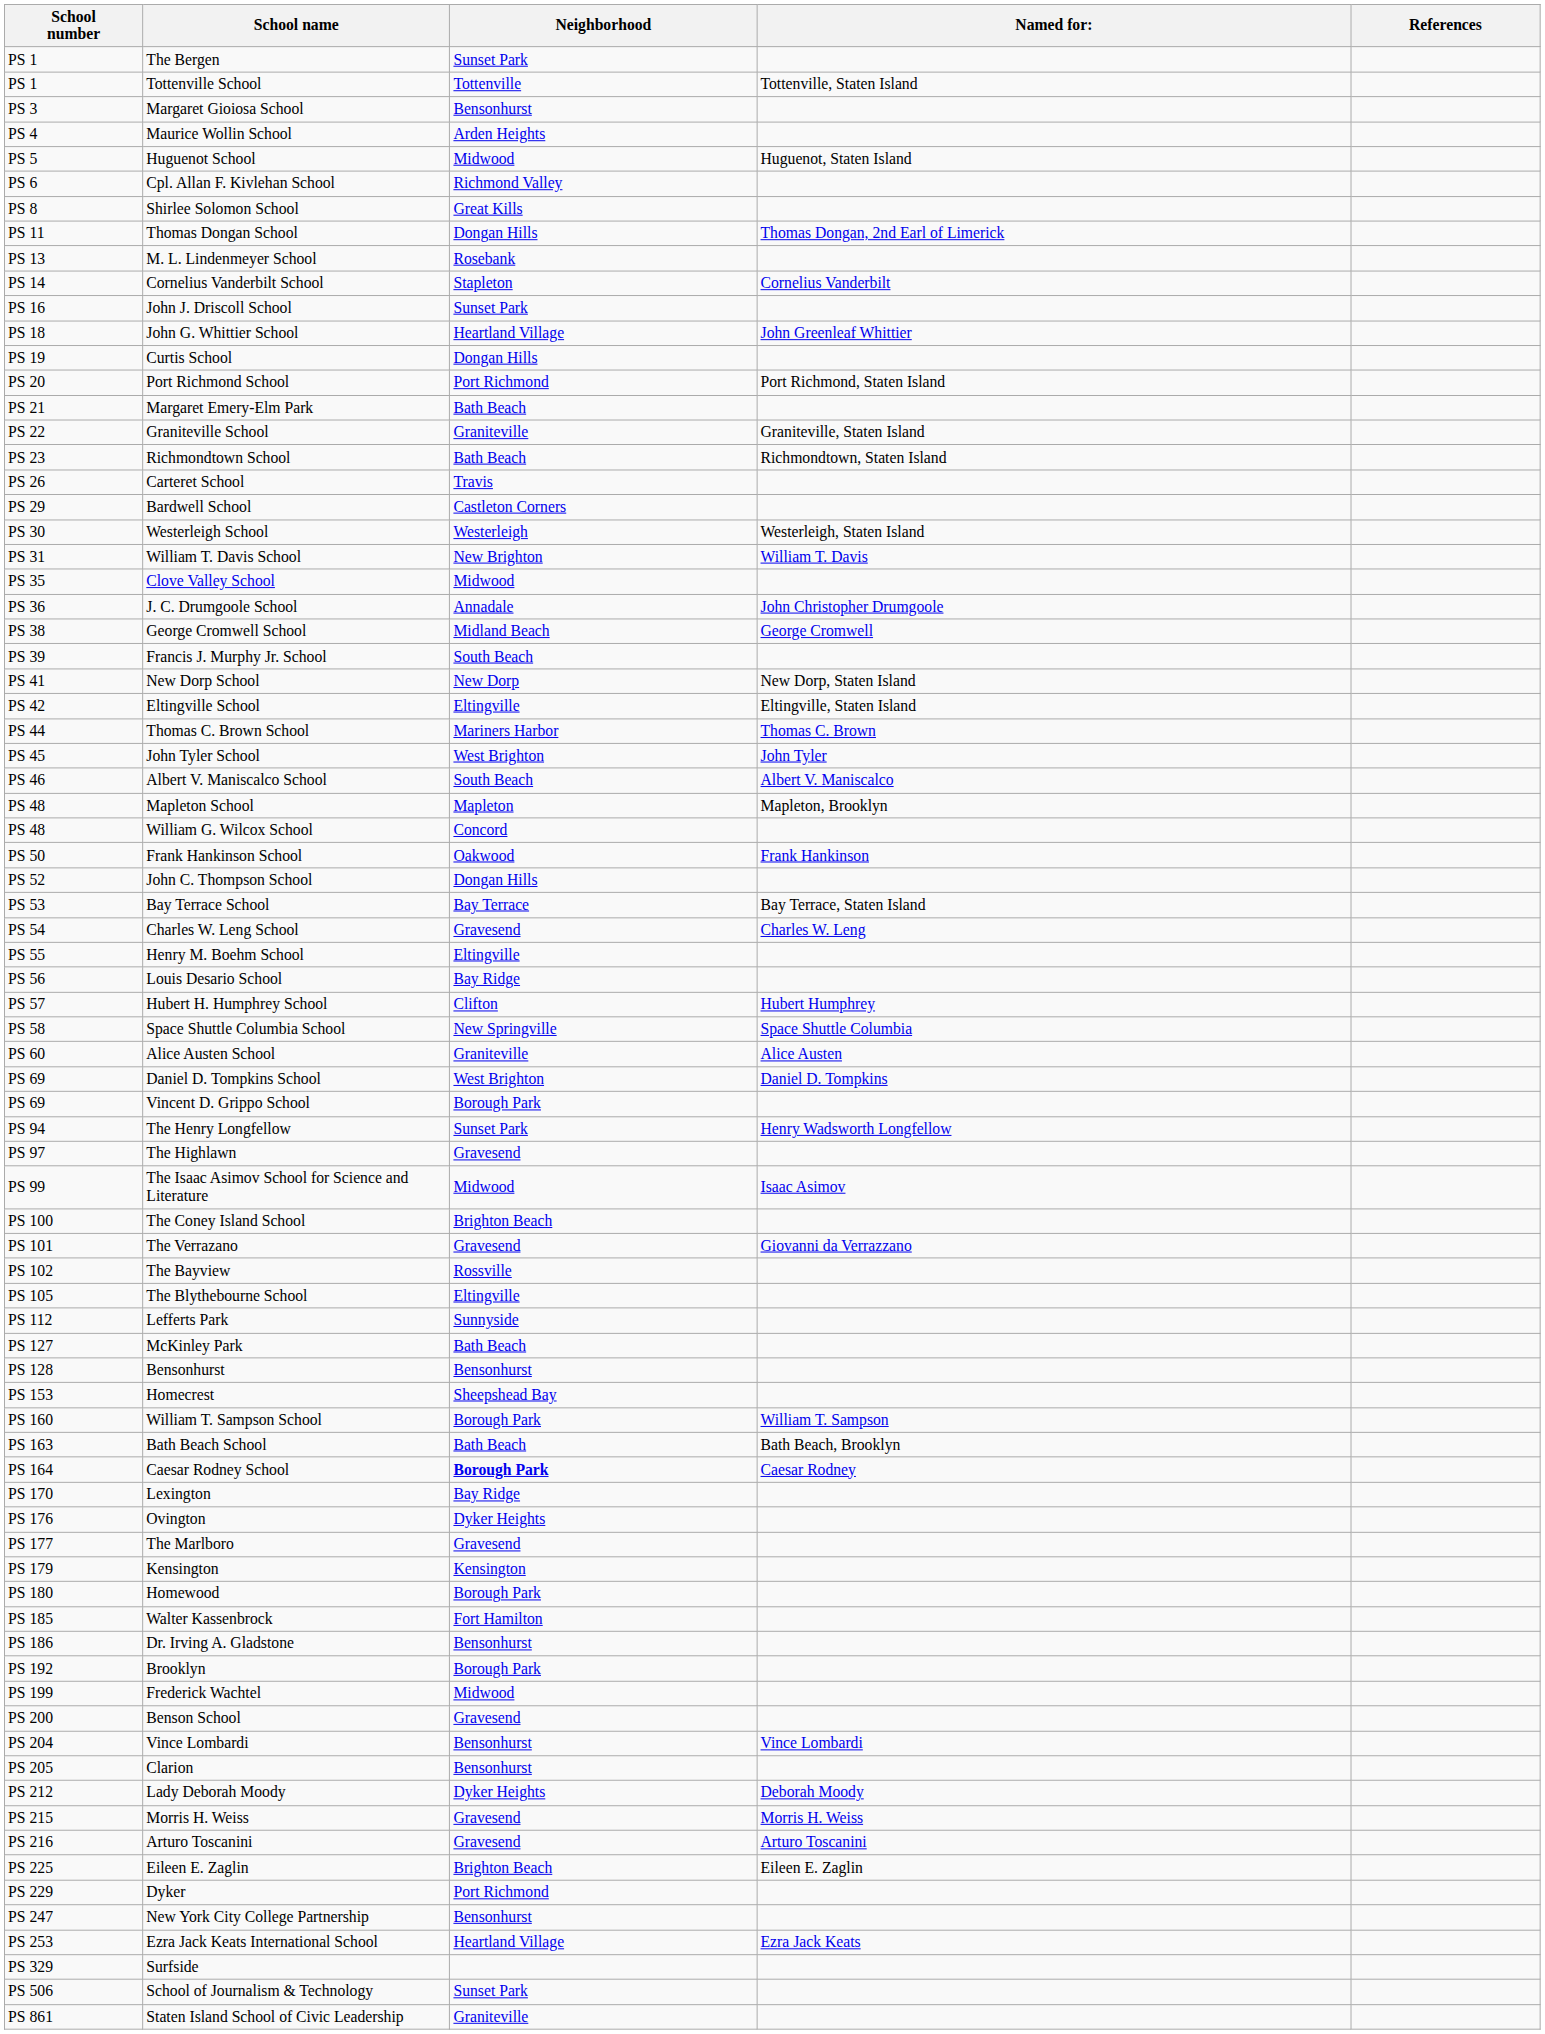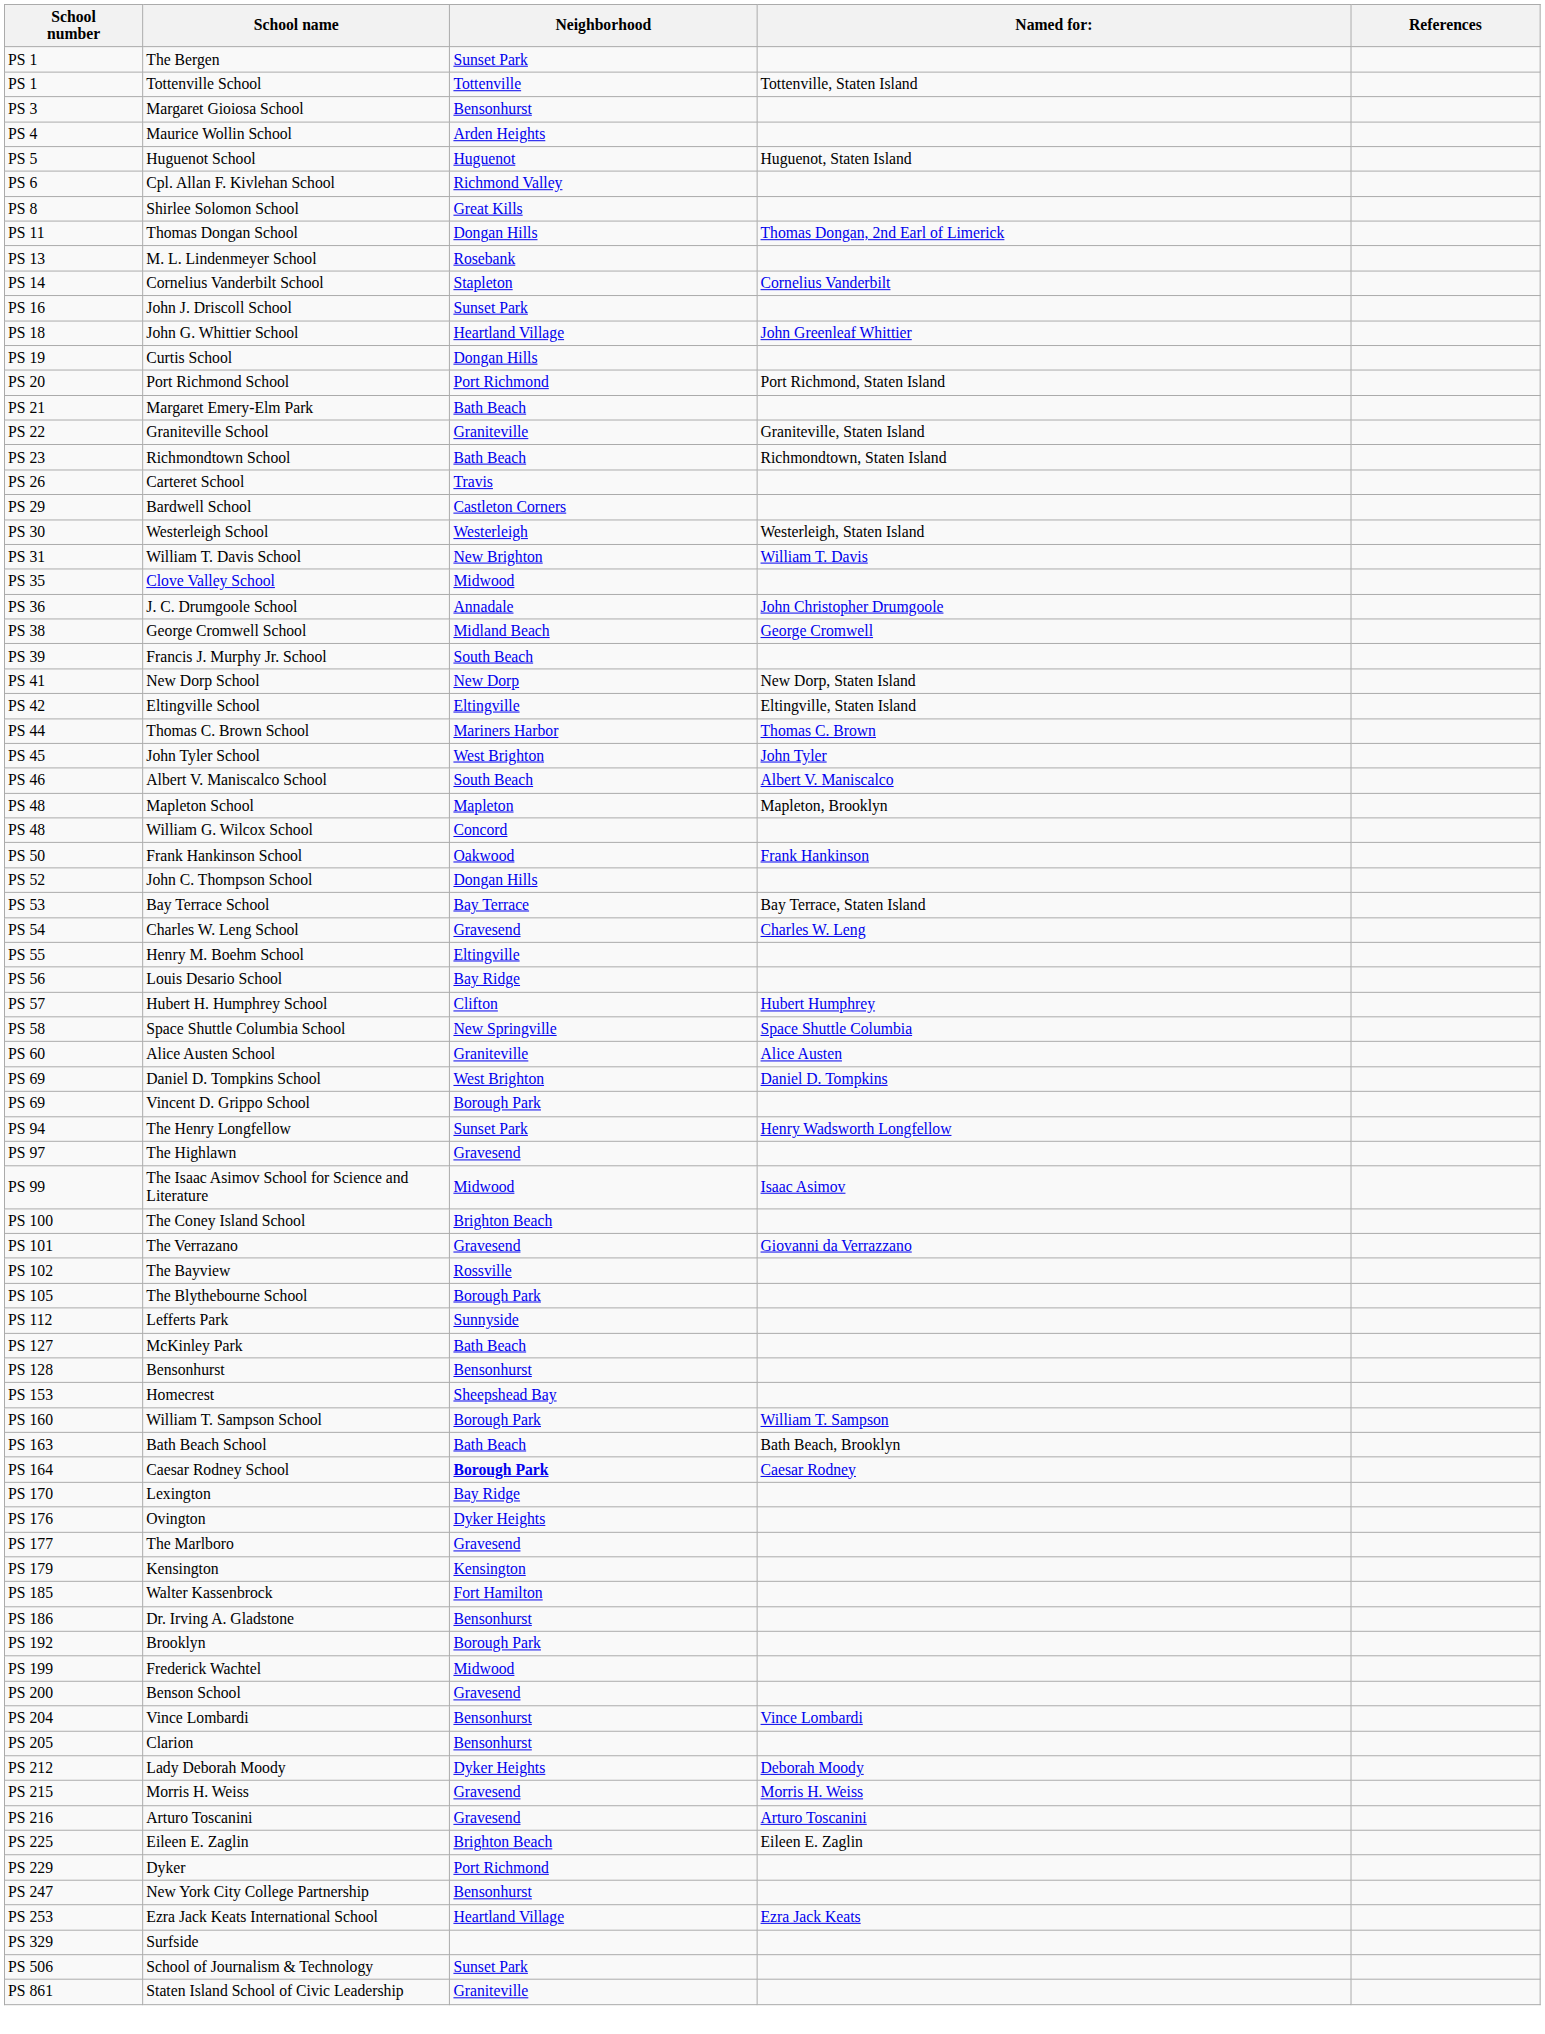 <table class="wikitable">
 <tr>
 <th style="width:9%;">School<br>number</th>
 <th style="width:20%;">School name</th>
 <th style="width:20%;">Neighborhood</th>
 <th>Named for:</th>
 <th>References</th>
 </tr>
 <tr>
 <td>PS 1</td>
 <td>The Bergen</td>
 <td><a href='#'>Sunset Park</a></td>
 <td></td>
 <td></td>
 </tr>
 <tr>
 <td>PS 1</td>
 <td>Tottenville School</td>
 <td><a href='#'>Tottenville</a></td>
 <td>Tottenville, Staten Island</td>
 <td></td>
 </tr>
 <tr>
 <td>PS 3</td>
 <td>Margaret Gioiosa School</td>
 <td><a href='#'>Bensonhurst</a></td>
 <td></td>
 <td></td>
 </tr>
 <tr>
 <td>PS 4</td>
 <td>Maurice Wollin School</td>
 <td><a href='#'>Arden Heights</a></td>
 <td></td>
 <td></td>
 </tr>
 <tr>
 <td>PS 5</td>
 <td>Huguenot School</td>
-<td><a href='#'>Midwood</a></td>
+<td><a href='#'>Huguenot</a></td>
 <td>Huguenot, Staten Island</td>
 <td></td>
 </tr>
 <tr>
 <td>PS 6</td>
 <td>Cpl. Allan F. Kivlehan School</td>
 <td><a href='#'>Richmond Valley</a></td>
 <td></td>
 <td></td>
 </tr>
 <tr>
 <td>PS 8</td>
 <td>Shirlee Solomon School</td>
 <td><a href='#'>Great Kills</a></td>
 <td></td>
 <td></td>
 </tr>
 <tr>
 <td>PS 11</td>
 <td>Thomas Dongan School</td>
 <td><a href='#'>Dongan Hills</a></td>
 <td><a href='#'>Thomas Dongan, 2nd Earl of Limerick</a></td>
 <td></td>
 </tr>
 <tr>
 <td>PS 13</td>
 <td>M. L. Lindenmeyer School</td>
 <td><a href='#'>Rosebank</a></td>
 <td></td>
 <td></td>
 </tr>
 <tr>
 <td>PS 14</td>
 <td>Cornelius Vanderbilt School</td>
 <td><a href='#'>Stapleton</a></td>
 <td><a href='#'>Cornelius Vanderbilt</a></td>
 <td></td>
 </tr>
 <tr>
 <td>PS 16</td>
 <td>John J. Driscoll School</td>
 <td><a href='#'>Sunset Park</a></td>
 <td></td>
 <td></td>
 </tr>
 <tr>
 <td>PS 18</td>
 <td>John G. Whittier School</td>
 <td><a href='#'>Heartland Village</a></td>
 <td><a href='#'>John Greenleaf Whittier</a></td>
 <td></td>
 </tr>
 <tr>
 <td>PS 19</td>
 <td>Curtis School</td>
 <td><a href='#'>Dongan Hills</a></td>
 <td></td>
 <td></td>
 </tr>
 <tr>
 <td>PS 20</td>
 <td>Port Richmond School</td>
 <td><a href='#'>Port Richmond</a></td>
 <td>Port Richmond, Staten Island</td>
 <td></td>
 </tr>
 <tr>
 <td>PS 21</td>
 <td>Margaret Emery-Elm Park</td>
 <td><a href='#'>Bath Beach</a></td>
 <td></td>
 <td></td>
 </tr>
 <tr>
 <td>PS 22</td>
 <td>Graniteville School</td>
 <td><a href='#'>Graniteville</a></td>
 <td>Graniteville, Staten Island</td>
 <td></td>
 </tr>
 <tr>
 <td>PS 23</td>
 <td>Richmondtown School</td>
 <td><a href='#'>Bath Beach</a></td>
 <td>Richmondtown, Staten Island</td>
 <td></td>
 </tr>
 <tr>
 <td>PS 26</td>
 <td>Carteret School</td>
 <td><a href='#'>Travis</a></td>
 <td></td>
 <td></td>
 </tr>
 <tr>
 <td>PS 29</td>
 <td>Bardwell School</td>
 <td><a href='#'>Castleton Corners</a></td>
 <td></td>
 <td></td>
 </tr>
 <tr>
 <td>PS 30</td>
 <td>Westerleigh School</td>
 <td><a href='#'>Westerleigh</a></td>
 <td>Westerleigh, Staten Island</td>
 <td></td>
 </tr>
 <tr>
 <td>PS 31</td>
 <td>William T. Davis School</td>
 <td><a href='#'>New Brighton</a></td>
 <td><a href='#'>William T. Davis</a></td>
 <td></td>
 </tr>
 <tr>
 <td>PS 35</td>
 <td><a href='#'>Clove Valley School</a></td>
 <td><a href='#'>Midwood</a></td>
 <td></td>
 <td></td>
 </tr>
 <tr>
 <td>PS 36</td>
 <td>J. C. Drumgoole School</td>
 <td><a href='#'>Annadale</a></td>
 <td><a href='#'>John Christopher Drumgoole</a></td>
 <td></td>
 </tr>
 <tr>
 <td>PS 38</td>
 <td>George Cromwell School</td>
 <td><a href='#'>Midland Beach</a></td>
 <td><a href='#'>George Cromwell</a></td>
 <td></td>
 </tr>
 <tr>
 <td>PS 39</td>
 <td>Francis J. Murphy Jr. School</td>
 <td><a href='#'>South Beach</a></td>
 <td></td>
 <td></td>
 </tr>
 <tr>
 <td>PS 41</td>
 <td>New Dorp School</td>
 <td><a href='#'>New Dorp</a></td>
 <td>New Dorp, Staten Island</td>
 <td></td>
 </tr>
 <tr>
 <td>PS 42</td>
 <td>Eltingville School</td>
 <td><a href='#'>Eltingville</a></td>
 <td>Eltingville, Staten Island</td>
 <td></td>
 </tr>
 <tr>
 <td>PS 44</td>
 <td>Thomas C. Brown School</td>
 <td><a href='#'>Mariners Harbor</a></td>
 <td><a href='#'>Thomas C. Brown</a></td>
 <td></td>
 </tr>
 <tr>
 <td>PS 45</td>
 <td>John Tyler School</td>
 <td><a href='#'>West Brighton</a></td>
 <td><a href='#'>John Tyler</a></td>
 <td></td>
 </tr>
 <tr>
 <td>PS 46</td>
 <td>Albert V. Maniscalco School</td>
 <td><a href='#'>South Beach</a></td>
 <td><a href='#'>Albert V. Maniscalco</a></td>
 <td></td>
 </tr>
 <tr>
 <td>PS 48</td>
 <td>Mapleton School</td>
 <td><a href='#'>Mapleton</a></td>
 <td>Mapleton, Brooklyn</td>
 <td></td>
 </tr>
 <tr>
 <td>PS 48</td>
 <td>William G. Wilcox School</td>
 <td><a href='#'>Concord</a></td>
 <td></td>
 <td></td>
 </tr>
 <tr>
 <td>PS 50</td>
 <td>Frank Hankinson School</td>
 <td><a href='#'>Oakwood</a></td>
 <td><a href='#'>Frank Hankinson</a></td>
 <td></td>
 </tr>
 <tr>
 <td>PS 52</td>
 <td>John C. Thompson School</td>
 <td><a href='#'>Dongan Hills</a></td>
 <td></td>
 <td></td>
 </tr>
 <tr>
 <td>PS 53</td>
 <td>Bay Terrace School</td>
 <td><a href='#'>Bay Terrace</a></td>
 <td>Bay Terrace, Staten Island</td>
 <td></td>
 </tr>
 <tr>
 <td>PS 54</td>
 <td>Charles W. Leng School</td>
 <td><a href='#'>Gravesend</a></td>
 <td><a href='#'>Charles W. Leng</a></td>
 <td></td>
 </tr>
 <tr>
 <td>PS 55</td>
 <td>Henry M. Boehm School</td>
 <td><a href='#'>Eltingville</a></td>
 <td></td>
 <td></td>
 </tr>
 <tr>
 <td>PS 56</td>
 <td>Louis Desario School</td>
 <td><a href='#'>Bay Ridge</a></td>
 <td></td>
 <td></td>
 </tr>
 <tr>
 <td>PS 57</td>
 <td>Hubert H. Humphrey School</td>
 <td><a href='#'>Clifton</a></td>
 <td><a href='#'>Hubert Humphrey</a></td>
 <td></td>
 </tr>
 <tr>
 <td>PS 58</td>
 <td>Space Shuttle Columbia School</td>
 <td><a href='#'>New Springville</a></td>
 <td><a href='#'>Space Shuttle Columbia</a></td>
 <td></td>
 </tr>
 <tr>
 <td>PS 60</td>
 <td>Alice Austen School</td>
 <td><a href='#'>Graniteville</a></td>
 <td><a href='#'>Alice Austen</a></td>
 <td></td>
 </tr>
 <tr>
 <td>PS 69</td>
 <td>Daniel D. Tompkins School</td>
 <td><a href='#'>West Brighton</a></td>
 <td><a href='#'>Daniel D. Tompkins</a></td>
 <td></td>
 </tr>
 <tr>
 <td>PS 69</td>
 <td>Vincent D. Grippo School</td>
 <td><a href='#'>Borough Park</a></td>
 <td></td>
 <td></td>
 </tr>
 <tr>
 <td>PS 94</td>
 <td>The Henry Longfellow</td>
 <td><a href='#'>Sunset Park</a></td>
 <td><a href='#'>Henry Wadsworth Longfellow</a></td>
 <td></td>
 </tr>
 <tr>
 <td>PS 97</td>
 <td>The Highlawn</td>
 <td><a href='#'>Gravesend</a></td>
 <td></td>
 <td></td>
 </tr>
 <tr>
 <td>PS 99</td>
 <td>The Isaac Asimov School for Science and Literature</td>
 <td><a href='#'>Midwood</a></td>
 <td><a href='#'>Isaac Asimov</a></td>
 <td></td>
 </tr>
 <tr>
 <td>PS 100</td>
 <td>The Coney Island School</td>
 <td><a href='#'>Brighton Beach</a></td>
 <td></td>
 <td></td>
 </tr>
 <tr>
 <td>PS 101</td>
 <td>The Verrazano</td>
 <td><a href='#'>Gravesend</a></td>
 <td><a href='#'>Giovanni da Verrazzano</a></td>
 <td></td>
 </tr>
 <tr>
 <td>PS 102</td>
 <td>The Bayview</td>
 <td><a href='#'>Rossville</a></td>
 <td></td>
 <td></td>
 </tr>
 <tr>
 <td>PS 105</td>
 <td>The Blythebourne School</td>
-<td><a href='#'>Eltingville</a></td>
+<td><a href='#'>Borough Park</a></td>
 <td></td>
 <td></td>
 </tr>
 <tr>
 <td>PS 112</td>
 <td>Lefferts Park</td>
 <td><a href='#'>Sunnyside</a></td>
 <td></td>
 <td></td>
 </tr>
 <tr>
 <td>PS 127</td>
 <td>McKinley Park</td>
 <td><a href='#'>Bath Beach</a></td>
 <td></td>
 <td></td>
 </tr>
 <tr>
 <td>PS 128</td>
 <td>Bensonhurst</td>
 <td><a href='#'>Bensonhurst</a></td>
 <td></td>
 <td></td>
 </tr>
 <tr>
 <td>PS 153</td>
 <td>Homecrest</td>
 <td><a href='#'>Sheepshead Bay</a></td>
 <td></td>
 <td></td>
 </tr>
 <tr>
 <td>PS 160</td>
 <td>William T. Sampson School</td>
 <td><a href='#'>Borough Park</a></td>
 <td><a href='#'>William T. Sampson</a></td>
 <td></td>
 </tr>
 <tr>
 <td>PS 163</td>
 <td>Bath Beach School</td>
 <td><a href='#'>Bath Beach</a></td>
 <td>Bath Beach, Brooklyn</td>
 <td></td>
 </tr>
 <tr>
 <td>PS 164</td>
 <td>Caesar Rodney School</td>
 <td><strong><a href='#'>Borough Park</a></strong></td>
 <td><a href='#'>Caesar Rodney</a></td>
 <td></td>
 </tr>
 <tr>
 <td>PS 170</td>
 <td>Lexington</td>
 <td><a href='#'>Bay Ridge</a></td>
 <td></td>
 <td></td>
 </tr>
 <tr>
 <td>PS 176</td>
 <td>Ovington</td>
 <td><a href='#'>Dyker Heights</a></td>
 <td></td>
 <td></td>
 </tr>
 <tr>
 <td>PS 177</td>
 <td>The Marlboro</td>
 <td><a href='#'>Gravesend</a></td>
 <td></td>
 <td></td>
 </tr>
 <tr>
 <td>PS 179</td>
 <td>Kensington</td>
 <td><a href='#'>Kensington</a></td>
-<td></td>
-<td></td>
-</tr>
-<tr>
-<td>PS 180</td>
-<td>Homewood</td>
-<td><a href='#'>Borough Park</a></td>
 <td></td>
 <td></td>
 </tr>
 <tr>
 <td>PS 185</td>
 <td>Walter Kassenbrock</td>
 <td><a href='#'>Fort Hamilton</a></td>
 <td></td>
 <td></td>
 </tr>
 <tr>
 <td>PS 186</td>
 <td>Dr. Irving A. Gladstone</td>
 <td><a href='#'>Bensonhurst</a></td>
 <td></td>
 <td></td>
 </tr>
 <tr>
 <td>PS 192</td>
 <td>Brooklyn</td>
 <td><a href='#'>Borough Park</a></td>
 <td></td>
 <td></td>
 </tr>
 <tr>
 <td>PS 199</td>
 <td>Frederick Wachtel</td>
 <td><a href='#'>Midwood</a></td>
 <td></td>
 <td></td>
 </tr>
 <tr>
 <td>PS 200</td>
 <td>Benson School</td>
 <td><a href='#'>Gravesend</a></td>
 <td></td>
 <td></td>
 </tr>
 <tr>
 <td>PS 204</td>
 <td>Vince Lombardi</td>
 <td><a href='#'>Bensonhurst</a></td>
 <td><a href='#'>Vince Lombardi</a></td>
 <td></td>
 </tr>
 <tr>
 <td>PS 205</td>
 <td>Clarion</td>
 <td><a href='#'>Bensonhurst</a></td>
 <td></td>
 <td></td>
 </tr>
 <tr>
 <td>PS 212</td>
 <td>Lady Deborah Moody</td>
 <td><a href='#'>Dyker Heights</a></td>
 <td><a href='#'>Deborah Moody</a></td>
 <td></td>
 </tr>
 <tr>
 <td>PS 215</td>
 <td>Morris H. Weiss</td>
 <td><a href='#'>Gravesend</a></td>
 <td><a href='#'>Morris H. Weiss</a></td>
 <td></td>
 </tr>
 <tr>
 <td>PS 216</td>
 <td>Arturo Toscanini</td>
 <td><a href='#'>Gravesend</a></td>
 <td><a href='#'>Arturo Toscanini</a></td>
 <td></td>
 </tr>
 <tr>
 <td>PS 225</td>
 <td>Eileen E. Zaglin</td>
 <td><a href='#'>Brighton Beach</a></td>
 <td>Eileen E. Zaglin</td>
 <td></td>
 </tr>
 <tr>
 <td>PS 229</td>
 <td>Dyker</td>
 <td><a href='#'>Port Richmond</a></td>
 <td></td>
 <td></td>
 </tr>
 <tr>
 <td>PS 247</td>
 <td>New York City College Partnership</td>
 <td><a href='#'>Bensonhurst</a></td>
 <td></td>
 <td></td>
 </tr>
 <tr>
 <td>PS 253</td>
 <td>Ezra Jack Keats International School</td>
 <td><a href='#'>Heartland Village</a></td>
 <td><a href='#'>Ezra Jack Keats</a></td>
 <td></td>
 </tr>
 <tr>
 <td>PS 329</td>
 <td>Surfside</td>
 <td></td>
 <td></td>
 <td></td>
 </tr>
 <tr>
 <td>PS 506</td>
 <td>School of Journalism & Technology</td>
 <td><a href='#'>Sunset Park</a></td>
 <td></td>
 <td></td>
 </tr>
 <tr>
 <td>PS 861</td>
 <td>Staten Island School of Civic Leadership</td>
 <td><a href='#'>Graniteville</a></td>
 <td></td>
 <td></td>
 </tr>
 </table>
